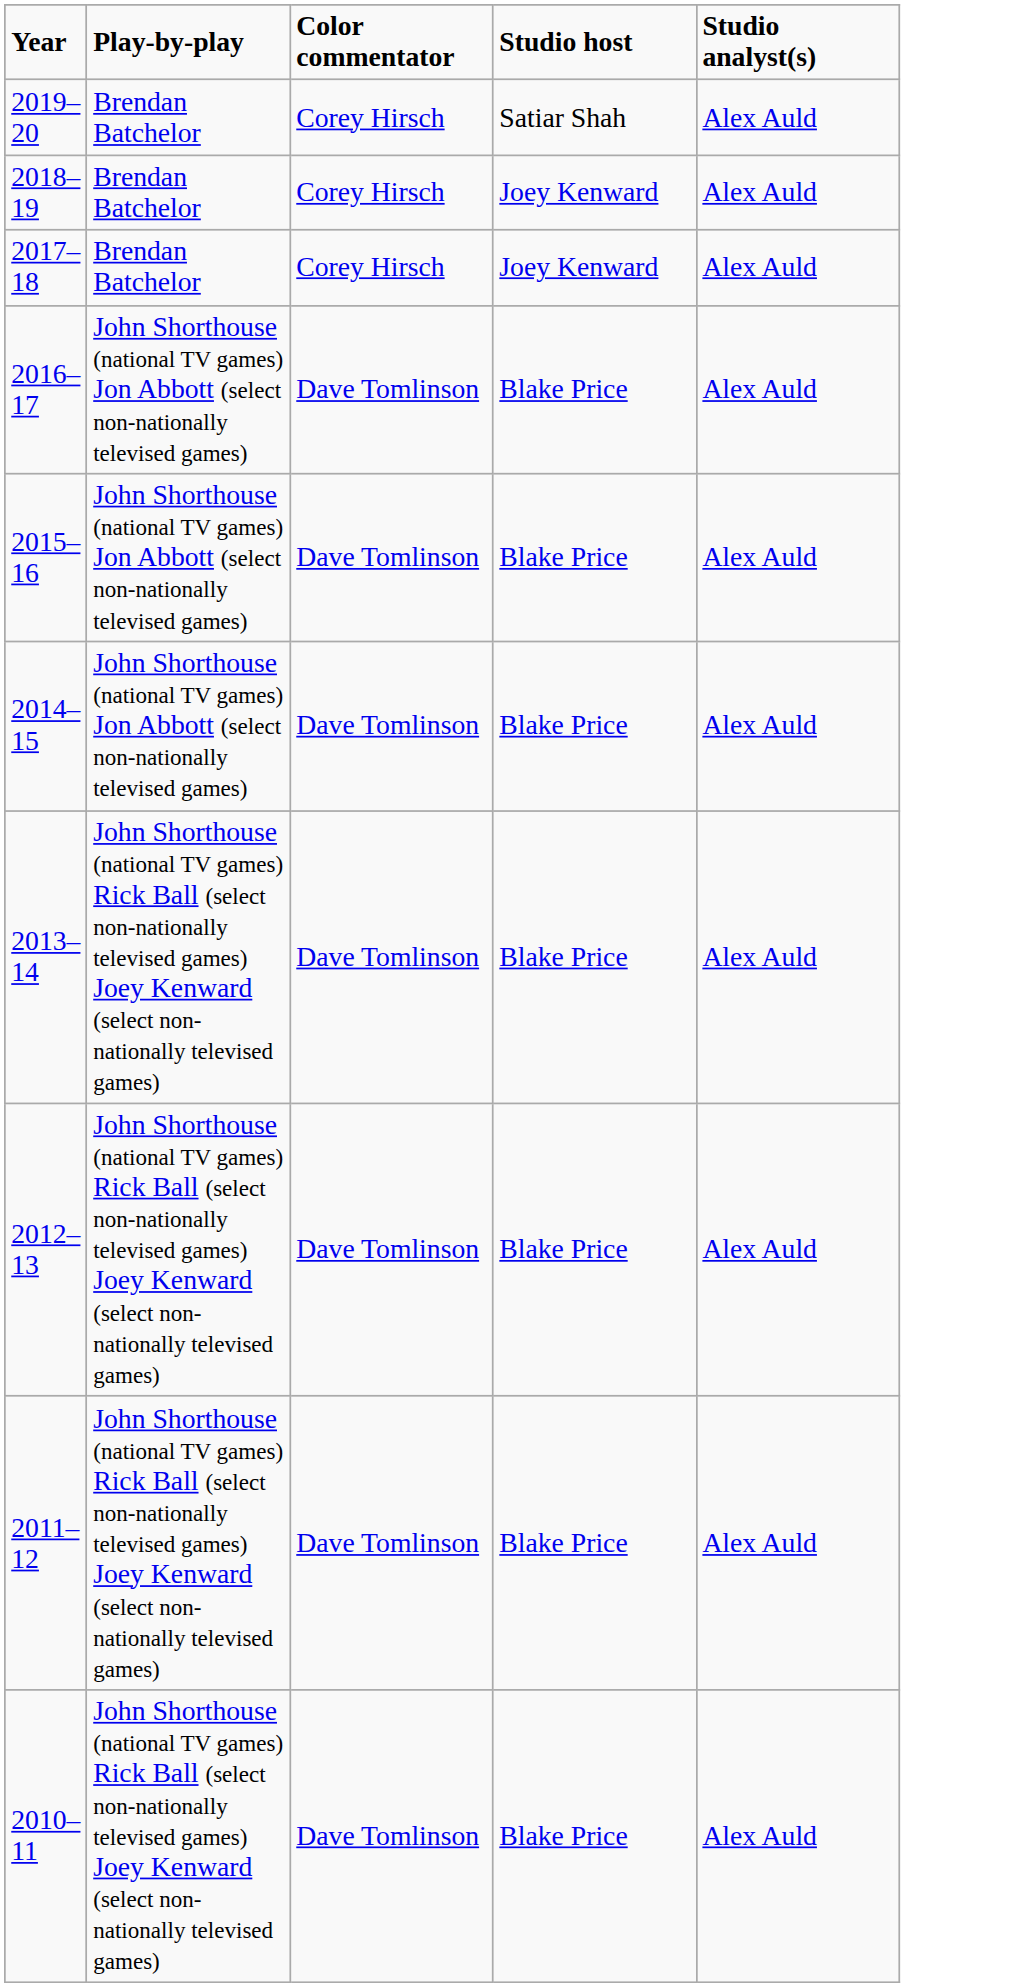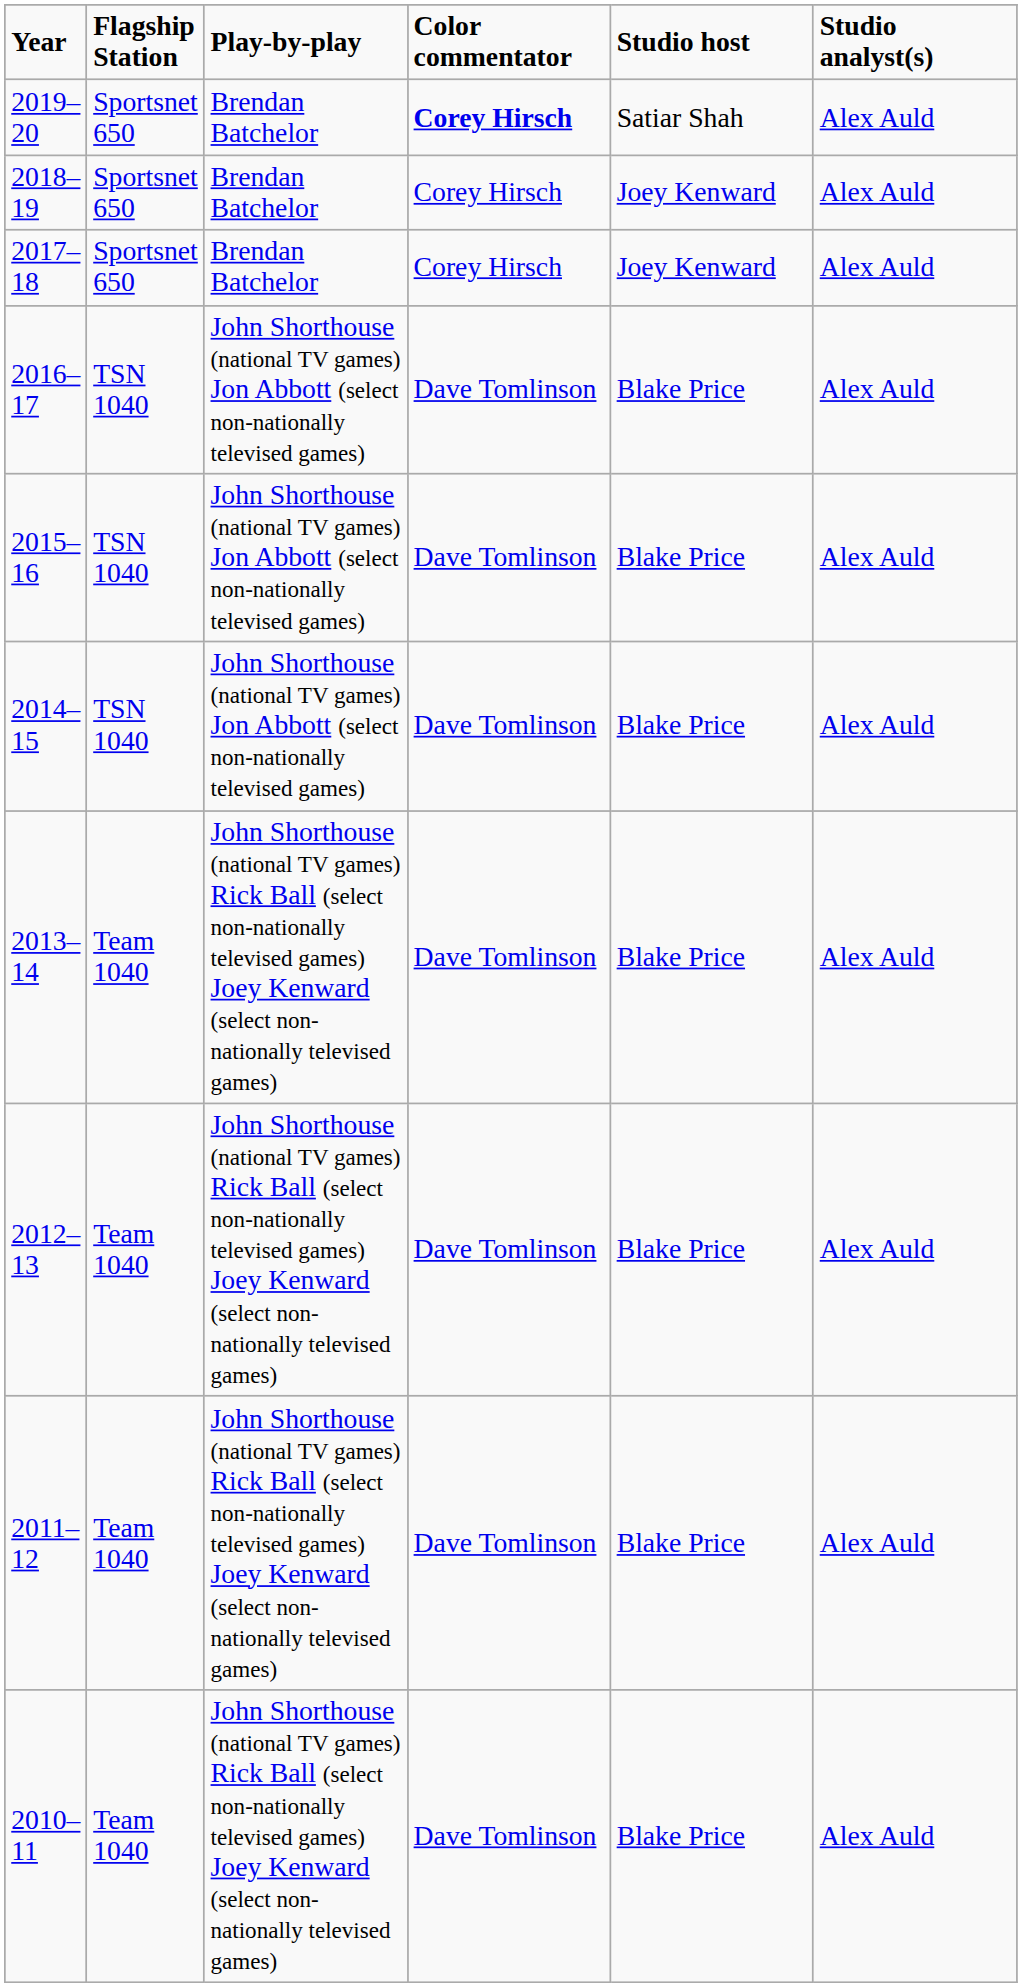 <table class="wikitable">
 <tr>
 <td style="width:40px;"><strong>Year</strong></td>
+<td style="width:40px;"><strong>Flagship Station</strong></td>
 <td style="width:110px;"><strong>Play-by-play</strong></td>
 <td style="width:110px;"><strong>Color commentator</strong></td>
 <td style="width:110px;"><strong>Studio host</strong></td>
 <td style="width:110px;"><strong>Studio analyst(s)</strong></td>
 </tr>
 <tr>
 <td><a href='#'>2019–20</a></td>
+<td><a href='#'>Sportsnet 650</a></td>
 <td><a href='#'>Brendan Batchelor</a></td>
-<td><a href='#'>Corey Hirsch</a></td>
+<td><strong><a href='#'>Corey Hirsch</a></strong></td>
 <td>Satiar Shah</td>
 <td><a href='#'>Alex Auld</a></td>
 </tr>
 <tr>
 <td><a href='#'>2018–19</a></td>
+<td><a href='#'>Sportsnet 650</a></td>
 <td><a href='#'>Brendan Batchelor</a></td>
 <td><a href='#'>Corey Hirsch</a></td>
 <td><a href='#'>Joey Kenward</a></td>
 <td><a href='#'>Alex Auld</a></td>
 </tr>
 <tr>
 <td><a href='#'>2017–18</a></td>
+<td><a href='#'>Sportsnet 650</a></td>
 <td><a href='#'>Brendan Batchelor</a></td>
 <td><a href='#'>Corey Hirsch</a></td>
 <td><a href='#'>Joey Kenward</a></td>
 <td><a href='#'>Alex Auld</a></td>
 </tr>
 <tr>
 <td><a href='#'>2016–17</a></td>
+<td><a href='#'>TSN 1040</a></td>
 <td><a href='#'>John Shorthouse</a> <small>(national TV games)</small><br><a href='#'>Jon Abbott</a> <small>(select non-nationally televised games)</small></td>
 <td><a href='#'>Dave Tomlinson</a></td>
 <td><a href='#'>Blake Price</a></td>
 <td><a href='#'>Alex Auld</a></td>
 </tr>
 <tr>
 <td><a href='#'>2015–16</a></td>
+<td><a href='#'>TSN 1040</a></td>
 <td><a href='#'>John Shorthouse</a> <small>(national TV games)</small><br><a href='#'>Jon Abbott</a> <small>(select non-nationally televised games)</small></td>
 <td><a href='#'>Dave Tomlinson</a></td>
 <td><a href='#'>Blake Price</a></td>
 <td><a href='#'>Alex Auld</a></td>
 </tr>
 <tr>
 <td><a href='#'>2014–15</a></td>
+<td><a href='#'>TSN 1040</a></td>
 <td><a href='#'>John Shorthouse</a> <small>(national TV games)</small><br><a href='#'>Jon Abbott</a> <small>(select non-nationally televised games)</small></td>
 <td><a href='#'>Dave Tomlinson</a></td>
 <td><a href='#'>Blake Price</a></td>
 <td><a href='#'>Alex Auld</a></td>
 </tr>
 <tr>
 <td><a href='#'>2013–14</a></td>
+<td><a href='#'>Team 1040</a></td>
 <td><a href='#'>John Shorthouse</a> <small>(national TV games)</small><br><a href='#'>Rick Ball</a> <small>(select non-nationally televised games)</small><br><a href='#'>Joey Kenward</a> <small>(select non-nationally televised games)</small></td>
 <td><a href='#'>Dave Tomlinson</a></td>
 <td><a href='#'>Blake Price</a></td>
 <td><a href='#'>Alex Auld</a></td>
 </tr>
 <tr>
 <td><a href='#'>2012–13</a></td>
+<td><a href='#'>Team 1040</a></td>
 <td><a href='#'>John Shorthouse</a> <small>(national TV games)</small><br><a href='#'>Rick Ball</a> <small>(select non-nationally televised games)</small><br><a href='#'>Joey Kenward</a> <small>(select non-nationally televised games)</small></td>
 <td><a href='#'>Dave Tomlinson</a></td>
 <td><a href='#'>Blake Price</a></td>
 <td><a href='#'>Alex Auld</a></td>
 </tr>
 <tr>
 <td><a href='#'>2011–12</a></td>
+<td><a href='#'>Team 1040</a></td>
 <td><a href='#'>John Shorthouse</a> <small>(national TV games)</small><br><a href='#'>Rick Ball</a> <small>(select non-nationally televised games)</small><br><a href='#'>Joey Kenward</a> <small>(select non-nationally televised games)</small></td>
 <td><a href='#'>Dave Tomlinson</a></td>
 <td><a href='#'>Blake Price</a></td>
 <td><a href='#'>Alex Auld</a></td>
 </tr>
 <tr>
 <td><a href='#'>2010–11</a></td>
+<td><a href='#'>Team 1040</a></td>
 <td><a href='#'>John Shorthouse</a> <small>(national TV games)</small><br><a href='#'>Rick Ball</a> <small>(select non-nationally televised games)</small><br><a href='#'>Joey Kenward</a> <small>(select non-nationally televised games)</small></td>
 <td><a href='#'>Dave Tomlinson</a></td>
 <td><a href='#'>Blake Price</a></td>
 <td><a href='#'>Alex Auld</a></td>
 </tr>
 </table>
